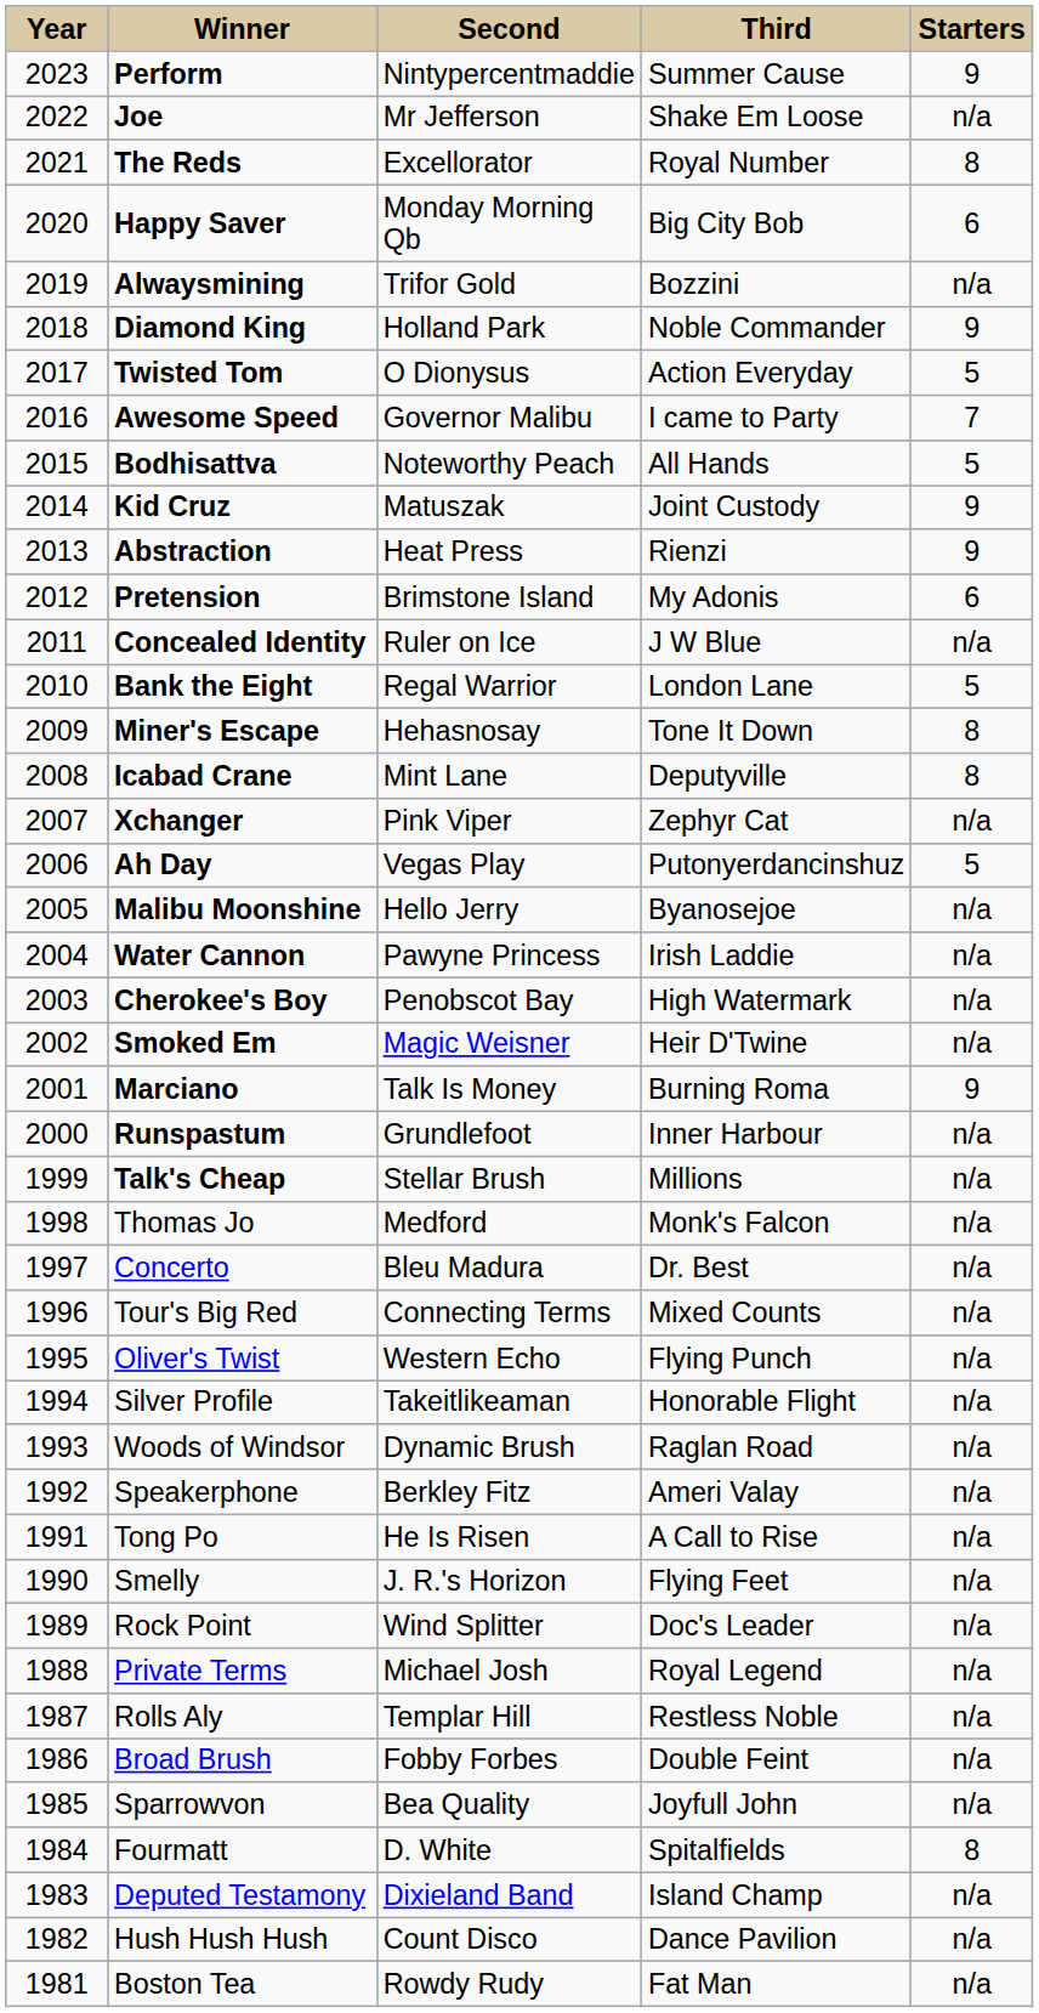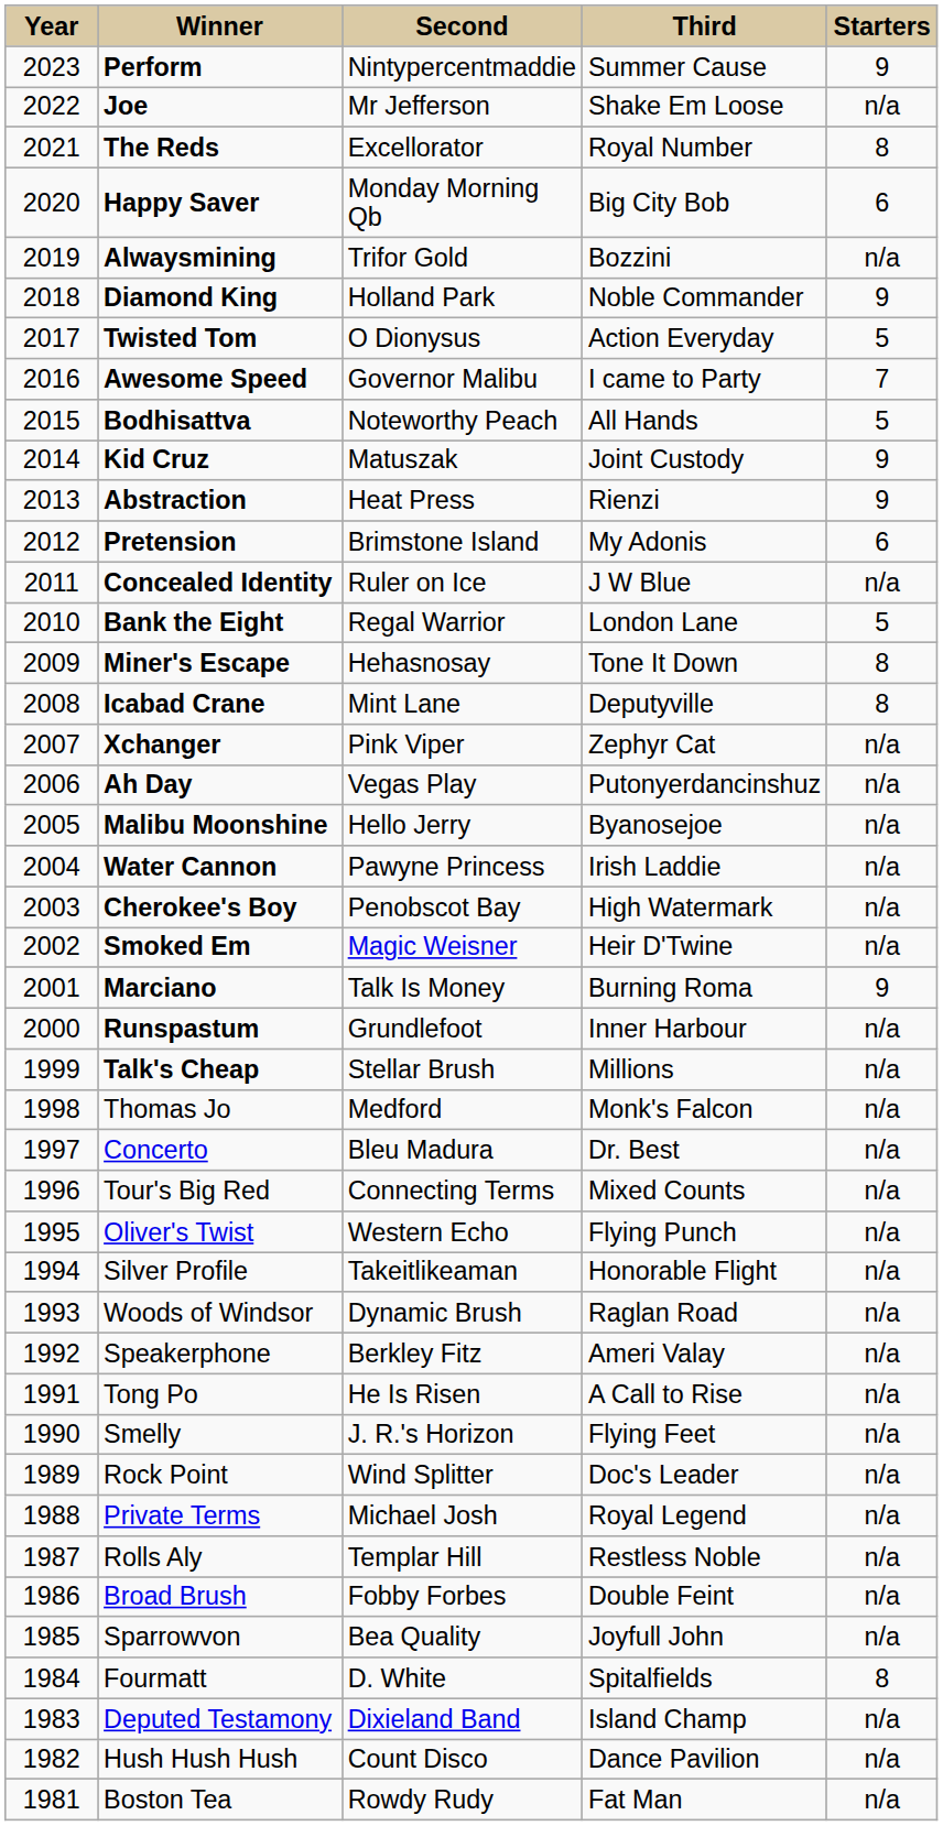 <table class = "wikitable sortable" | border="1" cellpadding="0" style="border-collapse: collapse; font-size:90%">
 <tr bgcolor="#DACAA5" align="center">
 <td width="45px"><strong>Year</strong> <br></td>
 <td width="130px"><strong>Winner</strong> <br></td>
 <td width="125px"><strong>Second</strong> <br></td>
 <td width="125px"><strong>Third</strong> <br></td>
 <td width="55px"><strong>Starters</strong></td>
 </tr>
 <tr>
 <td align="center">2023</td>
 <td><strong>Perform</strong></td>
 <td>Nintypercentmaddie</td>
 <td>Summer Cause</td>
 <td align="center">9</td>
 </tr>
 <tr>
 <td align="center">2022</td>
 <td><strong>Joe</strong></td>
 <td>Mr Jefferson</td>
 <td>Shake Em Loose</td>
 <td align=center>n/a</td>
 </tr>
 <tr>
 <td align="center">2021</td>
 <td><strong>The Reds</strong></td>
 <td>Excellorator</td>
 <td>Royal Number</td>
 <td align="center">8</td>
 </tr>
 <tr>
 <td align="center">2020</td>
 <td><strong>Happy Saver</strong></td>
 <td>Monday Morning Qb</td>
 <td>Big City Bob</td>
 <td align="center">6</td>
 </tr>
 <tr>
 <td align=center>2019</td>
 <td><strong>Alwaysmining</strong></td>
 <td>Trifor Gold</td>
 <td>Bozzini</td>
 <td align=center>n/a</td>
 </tr>
 <tr>
 <td align=center>2018</td>
 <td><strong>Diamond King</strong></td>
 <td>Holland Park</td>
 <td>Noble Commander</td>
 <td align=center>9</td>
 </tr>
 <tr>
 <td align=center>2017</td>
 <td><strong>Twisted Tom</strong></td>
 <td>O Dionysus</td>
 <td>Action Everyday</td>
 <td align=center>5</td>
 </tr>
 <tr>
 <td align=center>2016</td>
 <td><strong>Awesome Speed</strong></td>
 <td>Governor Malibu</td>
 <td>I came to Party</td>
 <td align=center>7</td>
 </tr>
 <tr>
 <td align=center>2015</td>
 <td><strong>Bodhisattva</strong></td>
 <td>Noteworthy Peach</td>
 <td>All Hands</td>
 <td align=center>5</td>
 </tr>
 <tr>
 <td align=center>2014</td>
 <td><strong>Kid Cruz</strong></td>
 <td>Matuszak</td>
 <td>Joint Custody</td>
 <td align=center>9</td>
 </tr>
 <tr>
 <td align=center>2013</td>
 <td><strong>Abstraction</strong></td>
 <td>Heat Press</td>
 <td>Rienzi</td>
 <td align=center>9</td>
 </tr>
 <tr>
 <td align=center>2012</td>
 <td><strong>Pretension</strong></td>
 <td>Brimstone Island</td>
 <td>My Adonis</td>
 <td align=center>6</td>
 </tr>
 <tr>
 <td align=center>2011</td>
 <td><strong>Concealed Identity</strong></td>
 <td>Ruler on Ice</td>
 <td>J W Blue</td>
 <td align=center>n/a</td>
 </tr>
 <tr>
 <td align=center>2010</td>
 <td><strong>Bank the Eight</strong></td>
 <td>Regal Warrior</td>
 <td>London Lane</td>
 <td align=center>5</td>
 </tr>
 <tr>
 <td align=center>2009</td>
 <td><strong>Miner's Escape</strong></td>
 <td>Hehasnosay</td>
 <td>Tone It Down</td>
 <td align=center>8</td>
 </tr>
 <tr>
 <td align=center>2008</td>
 <td><strong>Icabad Crane</strong></td>
 <td>Mint Lane</td>
 <td>Deputyville</td>
 <td align=center>8</td>
 </tr>
 <tr>
 <td align=center>2007</td>
 <td><strong>Xchanger</strong></td>
 <td>Pink Viper</td>
 <td>Zephyr Cat</td>
 <td align=center>n/a</td>
 </tr>
 <tr>
 <td align=center>2006</td>
 <td><strong>Ah Day</strong></td>
 <td>Vegas Play</td>
 <td>Putonyerdancinshuz</td>
-<td align=center>5</td>
+<td align=center>n/a</td>
 </tr>
 <tr>
 <td align=center>2005</td>
 <td><strong>Malibu Moonshine</strong></td>
 <td>Hello Jerry</td>
 <td>Byanosejoe</td>
 <td align=center>n/a</td>
 </tr>
 <tr>
 <td align=center>2004</td>
 <td><strong>Water Cannon</strong></td>
 <td>Pawyne Princess</td>
 <td>Irish Laddie</td>
 <td align=center>n/a</td>
 </tr>
 <tr>
 <td align=center>2003</td>
 <td><strong>Cherokee's Boy</strong></td>
 <td>Penobscot Bay</td>
 <td>High Watermark</td>
 <td align=center>n/a</td>
 </tr>
 <tr>
 <td align=center>2002</td>
 <td><strong>Smoked Em</strong></td>
 <td><a href='#'>Magic Weisner</a></td>
 <td>Heir D'Twine</td>
 <td align=center>n/a</td>
 </tr>
 <tr>
 <td align=center>2001</td>
 <td><strong>Marciano</strong></td>
 <td>Talk Is Money</td>
 <td>Burning Roma</td>
 <td align="center">9</td>
 </tr>
 <tr>
 <td align=center>2000</td>
 <td><strong>Runspastum</strong></td>
 <td>Grundlefoot</td>
 <td>Inner Harbour</td>
 <td align=center>n/a</td>
 </tr>
 <tr>
 <td align=center>1999</td>
 <td><strong>Talk's Cheap</strong></td>
 <td>Stellar Brush</td>
 <td>Millions</td>
 <td align=center>n/a</td>
 </tr>
 <tr>
 <td align=center>1998</td>
 <td>Thomas Jo</td>
 <td>Medford</td>
 <td>Monk's Falcon</td>
 <td align=center>n/a</td>
 </tr>
 <tr>
 <td align=center>1997</td>
 <td><a href='#'>Concerto</a></td>
 <td>Bleu Madura</td>
 <td>Dr. Best</td>
 <td align=center>n/a</td>
 </tr>
 <tr>
 <td align=center>1996</td>
 <td>Tour's Big Red</td>
 <td>Connecting Terms</td>
 <td>Mixed Counts</td>
 <td align=center>n/a</td>
 </tr>
 <tr>
 <td align=center>1995</td>
 <td><a href='#'>Oliver's Twist</a></td>
 <td>Western Echo</td>
 <td>Flying Punch</td>
 <td align=center>n/a</td>
 </tr>
 <tr>
 <td align=center>1994</td>
 <td>Silver Profile</td>
 <td>Takeitlikeaman</td>
 <td>Honorable Flight</td>
 <td align=center>n/a</td>
 </tr>
 <tr>
 <td align=center>1993</td>
 <td>Woods of Windsor</td>
 <td>Dynamic Brush</td>
 <td>Raglan Road</td>
 <td align=center>n/a</td>
 </tr>
 <tr>
 <td align=center>1992</td>
 <td>Speakerphone</td>
 <td>Berkley Fitz</td>
 <td>Ameri Valay</td>
 <td align=center>n/a</td>
 </tr>
 <tr>
 <td align=center>1991</td>
 <td>Tong Po</td>
 <td>He Is Risen</td>
 <td>A Call to Rise</td>
 <td align=center>n/a</td>
 </tr>
 <tr>
 <td align=center>1990</td>
 <td>Smelly</td>
 <td>J. R.'s Horizon</td>
 <td>Flying Feet</td>
 <td align=center>n/a</td>
 </tr>
 <tr>
 <td align=center>1989</td>
 <td>Rock Point</td>
 <td>Wind Splitter</td>
 <td>Doc's Leader</td>
 <td align=center>n/a</td>
 </tr>
 <tr>
 <td align=center>1988</td>
 <td><a href='#'>Private Terms</a></td>
 <td>Michael Josh</td>
 <td>Royal Legend</td>
 <td align=center>n/a</td>
 </tr>
 <tr>
 <td align=center>1987</td>
 <td>Rolls Aly</td>
 <td>Templar Hill</td>
 <td>Restless Noble</td>
 <td align=center>n/a</td>
 </tr>
 <tr>
 <td align=center>1986</td>
 <td><a href='#'>Broad Brush</a></td>
 <td>Fobby Forbes</td>
 <td>Double Feint</td>
 <td align=center>n/a</td>
 </tr>
 <tr>
 <td align=center>1985</td>
 <td>Sparrowvon</td>
 <td>Bea Quality</td>
 <td>Joyfull John</td>
 <td align=center>n/a</td>
 </tr>
 <tr>
 <td align=center>1984</td>
 <td>Fourmatt</td>
 <td>D. White</td>
 <td>Spitalfields</td>
 <td align="center">8</td>
 </tr>
 <tr>
 <td align=center>1983</td>
 <td><a href='#'>Deputed Testamony</a></td>
 <td><a href='#'>Dixieland Band</a></td>
 <td>Island Champ</td>
 <td align=center>n/a</td>
 </tr>
 <tr>
 <td align=center>1982</td>
 <td>Hush Hush Hush</td>
 <td>Count Disco</td>
 <td>Dance Pavilion</td>
 <td align=center>n/a</td>
 </tr>
 <tr>
 <td align=center>1981</td>
 <td>Boston Tea</td>
 <td>Rowdy Rudy</td>
 <td>Fat Man</td>
 <td align=center>n/a</td>
 </tr>
 </table>
